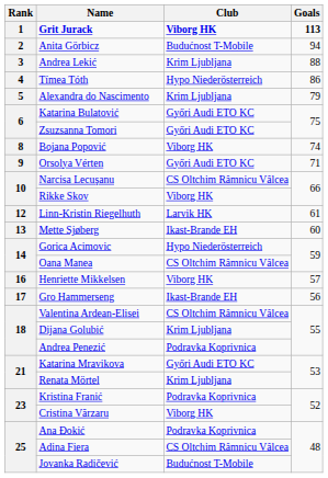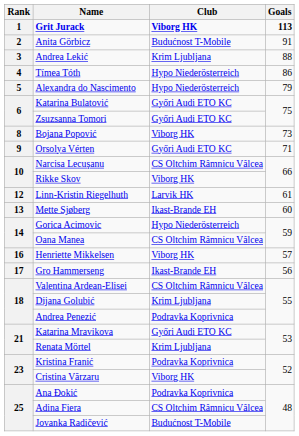 <table class="wikitable" border="1">
 <tr>
 <th width=10%>Rank</th>
 <th width=40%>Name</th>
 <th width=40%>Club</th>
 <th width=10%>Goals</th>
 </tr>
 <tr>
 <th>1</th>
 <td><strong><a href='#'>Grit Jurack</a></strong></td>
 <td><strong><a href='#'>Viborg HK</a></strong></td>
 <td align=right><strong>113</strong></td>
 </tr>
 <tr>
 <th>2</th>
 <td><a href='#'>Anita Görbicz</a></td>
 <td><a href='#'>Budućnost T-Mobile</a></td>
-<td align=right>94</td>
+<td align=right>91</td>
 </tr>
 <tr>
 <th>3</th>
 <td><a href='#'>Andrea Lekić</a></td>
 <td><a href='#'>Krim Ljubljana</a></td>
 <td align=right>88</td>
 </tr>
 <tr>
 <th>4</th>
 <td><a href='#'>Tímea Tóth</a></td>
 <td><a href='#'>Hypo Niederösterreich</a></td>
 <td align=right>86</td>
 </tr>
 <tr>
 <th>5</th>
 <td><a href='#'>Alexandra do Nascimento</a></td>
-<td><a href='#'>Krim Ljubljana</a></td>
+<td><a href='#'>Hypo Niederösterreich</a></td>
 <td align=right>79</td>
 </tr>
 <tr>
 <th rowspan=2>6</th>
 <td><a href='#'>Katarina Bulatović</a></td>
 <td><a href='#'>Győri Audi ETO KC</a></td>
 <td rowspan=2 align=right>75</td>
 </tr>
 <tr>
 <td><a href='#'>Zsuzsanna Tomori</a></td>
 <td><a href='#'>Győri Audi ETO KC</a></td>
 </tr>
 <tr>
 <th>8</th>
 <td><a href='#'>Bojana Popović</a></td>
 <td><a href='#'>Viborg HK</a></td>
-<td align=right>74</td>
+<td align=right>73</td>
 </tr>
 <tr>
 <th>9</th>
 <td><a href='#'>Orsolya Vérten</a></td>
 <td><a href='#'>Győri Audi ETO KC</a></td>
 <td align=right>71</td>
 </tr>
 <tr>
 <th rowspan=2>10</th>
 <td><a href='#'>Narcisa Lecuşanu</a></td>
 <td><a href='#'>CS Oltchim Râmnicu Vâlcea</a></td>
 <td rowspan=2 align=right>66</td>
 </tr>
 <tr>
 <td><a href='#'>Rikke Skov</a></td>
 <td><a href='#'>Viborg HK</a></td>
 </tr>
 <tr>
 <th>12</th>
 <td><a href='#'>Linn-Kristin Riegelhuth</a></td>
 <td><a href='#'>Larvik HK</a></td>
 <td align=right>61</td>
 </tr>
 <tr>
 <th>13</th>
 <td><a href='#'>Mette Sjøberg</a></td>
 <td><a href='#'>Ikast-Brande EH</a></td>
 <td align=right>60</td>
 </tr>
 <tr>
 <th rowspan=2>14</th>
 <td><a href='#'>Gorica Acimovic</a></td>
 <td><a href='#'>Hypo Niederösterreich</a></td>
 <td rowspan=2 align=right>59</td>
 </tr>
 <tr>
 <td><a href='#'>Oana Manea</a></td>
 <td><a href='#'>CS Oltchim Râmnicu Vâlcea</a></td>
 </tr>
 <tr>
 <th>16</th>
 <td><a href='#'>Henriette Mikkelsen</a></td>
 <td><a href='#'>Viborg HK</a></td>
 <td align=right>57</td>
 </tr>
 <tr>
 <th>17</th>
 <td><a href='#'>Gro Hammerseng</a></td>
 <td><a href='#'>Ikast-Brande EH</a></td>
 <td align=right>56</td>
 </tr>
 <tr>
 <th rowspan=3>18</th>
 <td><a href='#'>Valentina Ardean-Elisei</a></td>
 <td><a href='#'>CS Oltchim Râmnicu Vâlcea</a></td>
 <td rowspan=3 align=right>55</td>
 </tr>
 <tr>
 <td><a href='#'>Dijana Golubić</a></td>
 <td><a href='#'>Krim Ljubljana</a></td>
 </tr>
 <tr>
 <td><a href='#'>Andrea Penezić</a></td>
 <td><a href='#'>Podravka Koprivnica</a></td>
 </tr>
 <tr>
 <th rowspan=2>21</th>
 <td><a href='#'>Katarina Mravikova</a></td>
 <td><a href='#'>Győri Audi ETO KC</a></td>
 <td rowspan=2 align=right>53</td>
 </tr>
 <tr>
 <td><a href='#'>Renata Mörtel</a></td>
 <td><a href='#'>Krim Ljubljana</a></td>
 </tr>
 <tr>
 <th rowspan=2>23</th>
 <td><a href='#'>Kristina Franić</a></td>
 <td><a href='#'>Podravka Koprivnica</a></td>
 <td rowspan=2 align=right>52</td>
 </tr>
 <tr>
 <td><a href='#'>Cristina Vărzaru</a></td>
 <td><a href='#'>Viborg HK</a></td>
 </tr>
 <tr>
 <th rowspan=3>25</th>
 <td><a href='#'>Ana Đokić</a></td>
 <td><a href='#'>Podravka Koprivnica</a></td>
 <td rowspan=3 align=right>48</td>
 </tr>
 <tr>
 <td><a href='#'>Adina Fiera</a></td>
 <td><a href='#'>CS Oltchim Râmnicu Vâlcea</a></td>
 </tr>
 <tr>
 <td><a href='#'>Jovanka Radičević</a></td>
 <td><a href='#'>Budućnost T-Mobile</a></td>
 </tr>
 </table>
